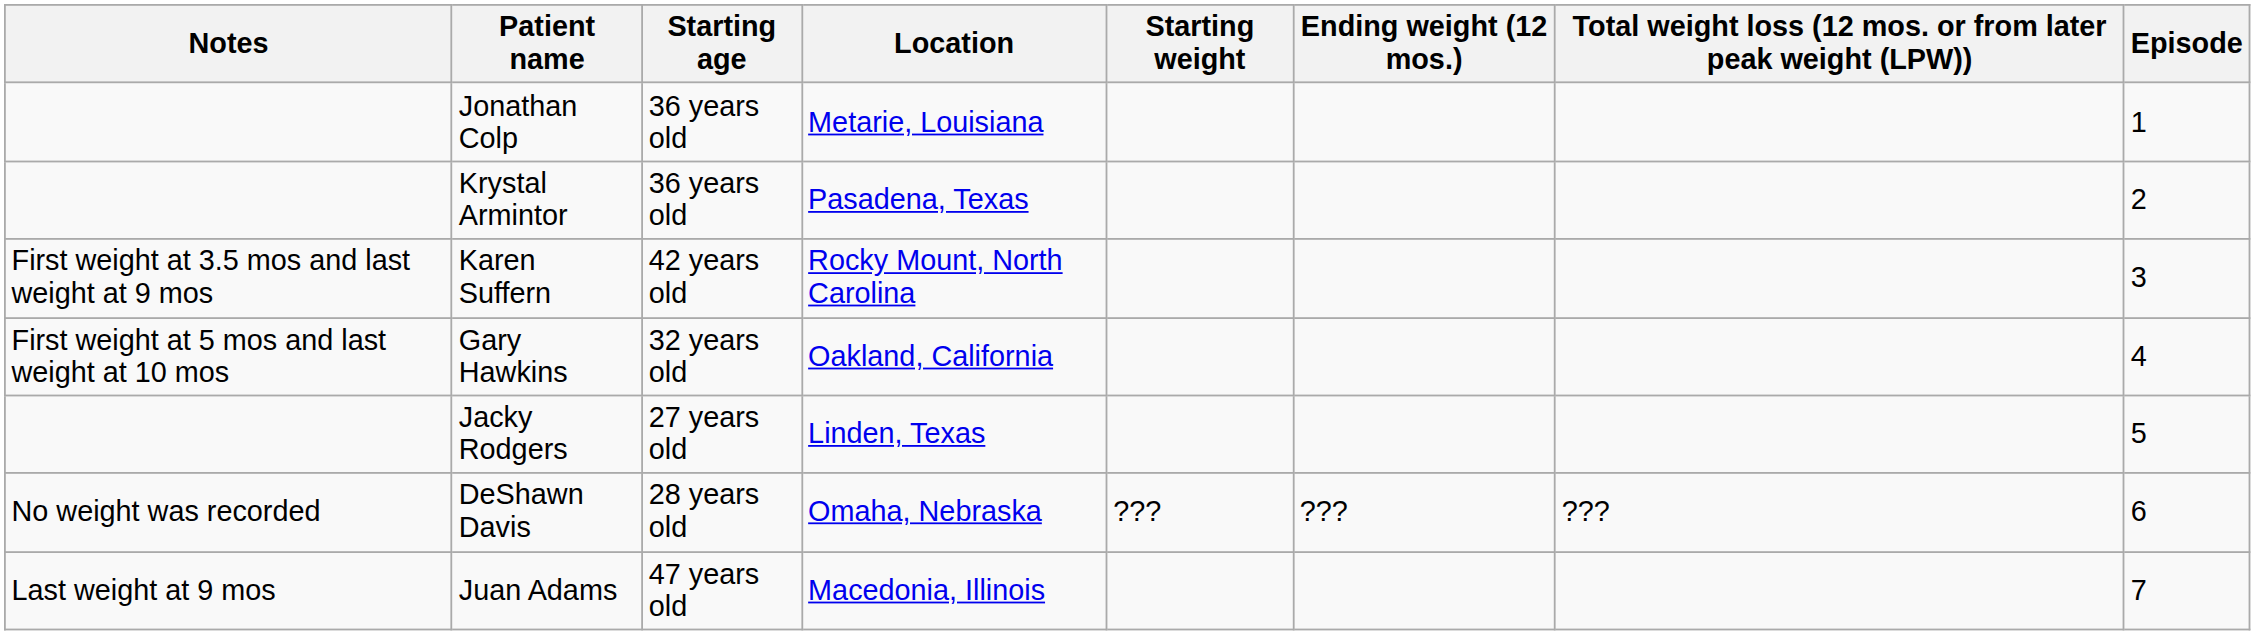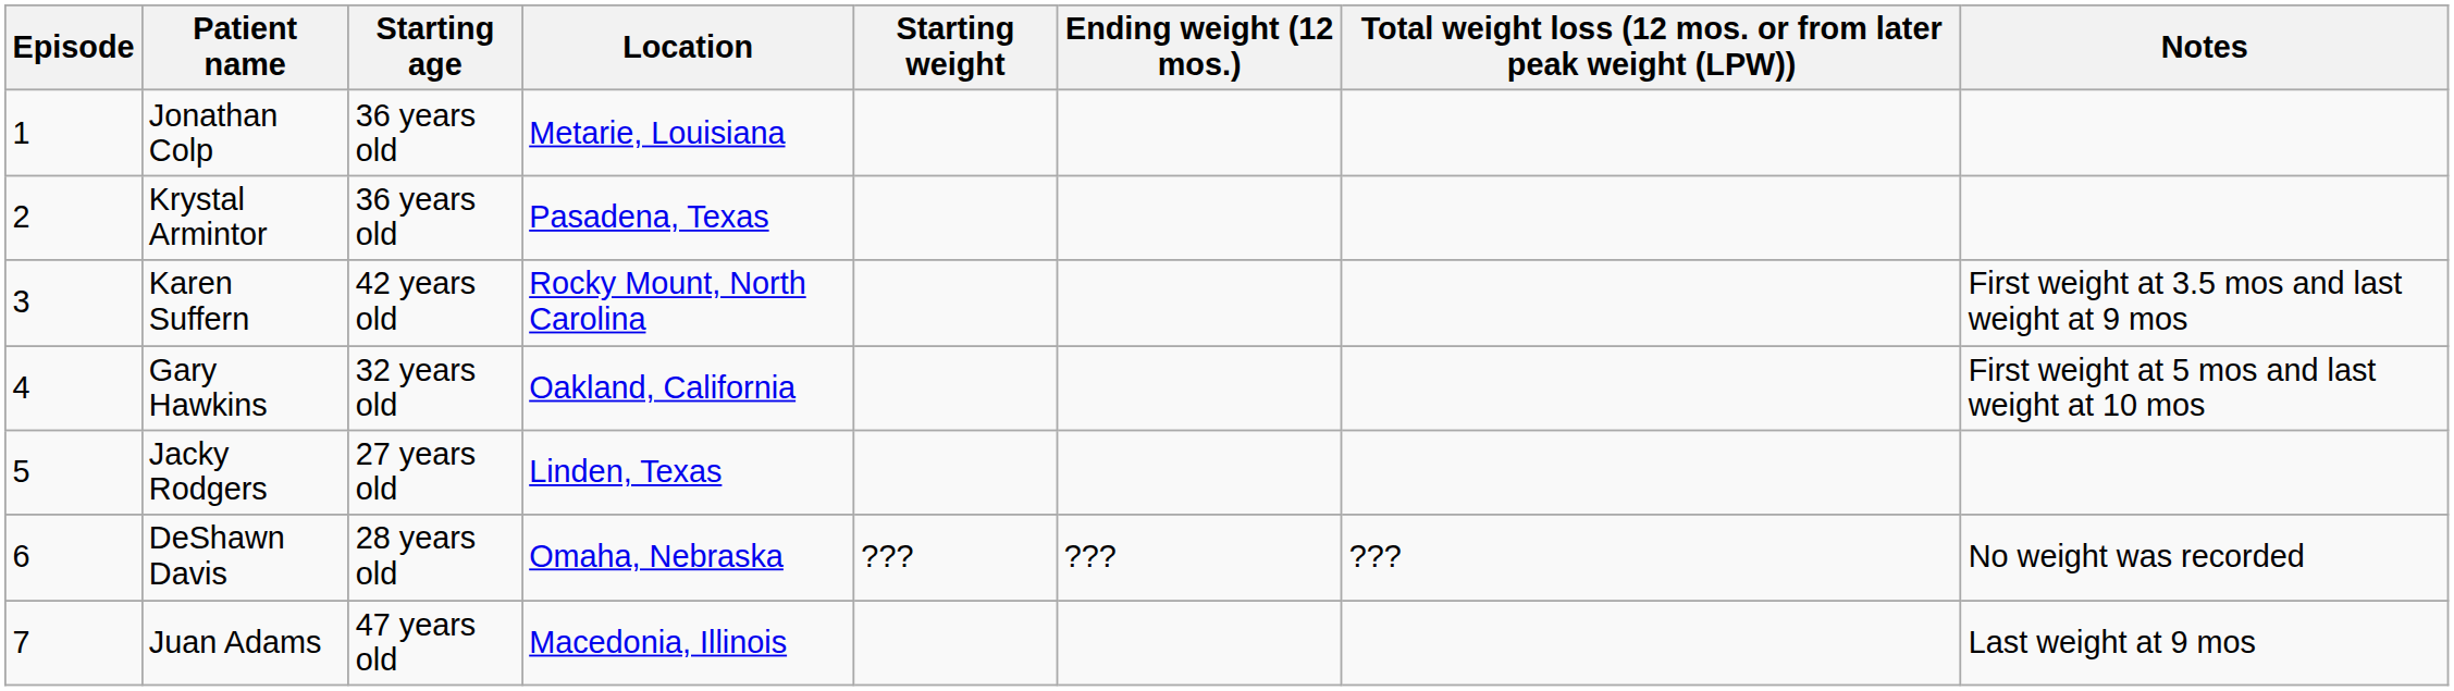 <table class="wikitable sortable ">
 <tr>
-<th>Notes</th>
+<th>Episode</th>
 <th>Patient name</th>
 <th>Starting age</th>
 <th>Location</th>
 <th>Starting weight</th>
 <th>Ending weight (12 mos.)</th>
 <th>Total weight loss (12 mos. or from later peak weight (LPW))</th>
-<th>Episode</th>
+<th>Notes</th>
 </tr>
 <tr>
-<td></td>
+<td>1</td>
 <td>Jonathan Colp</td>
 <td>36 years old</td>
 <td><a href='#'>Metarie, Louisiana</a></td>
 <td></td>
 <td></td>
 <td></td>
-<td>1</td>
+<td></td>
 </tr>
 <tr>
-<td></td>
+<td>2</td>
 <td>Krystal Armintor</td>
 <td>36 years old</td>
 <td><a href='#'>Pasadena, Texas</a></td>
 <td></td>
 <td></td>
 <td></td>
-<td>2</td>
+<td></td>
 </tr>
 <tr>
-<td>First weight at 3.5 mos and last weight at 9 mos</td>
+<td>3</td>
 <td>Karen Suffern</td>
 <td>42 years old</td>
 <td><a href='#'>Rocky Mount, North Carolina</a></td>
 <td></td>
 <td></td>
 <td></td>
-<td>3</td>
+<td>First weight at 3.5 mos and last weight at 9 mos</td>
 </tr>
 <tr>
-<td>First weight at 5 mos and last weight at 10 mos</td>
+<td>4</td>
 <td>Gary Hawkins</td>
 <td>32 years old</td>
 <td><a href='#'>Oakland, California</a></td>
 <td></td>
 <td></td>
 <td></td>
-<td>4</td>
+<td>First weight at 5 mos and last weight at 10 mos</td>
 </tr>
 <tr>
-<td></td>
+<td>5</td>
 <td>Jacky Rodgers</td>
 <td>27 years old</td>
 <td><a href='#'>Linden, Texas</a></td>
 <td></td>
 <td></td>
 <td></td>
-<td>5</td>
+<td></td>
 </tr>
 <tr>
-<td>No weight was recorded</td>
+<td>6</td>
 <td>DeShawn Davis</td>
 <td>28 years old</td>
 <td><a href='#'>Omaha, Nebraska</a></td>
 <td>???</td>
 <td>???</td>
 <td>???</td>
-<td>6</td>
+<td>No weight was recorded</td>
 </tr>
 <tr>
-<td>Last weight at 9 mos</td>
+<td>7</td>
 <td>Juan Adams</td>
 <td>47 years old</td>
 <td><a href='#'>Macedonia, Illinois</a></td>
 <td></td>
 <td></td>
 <td></td>
-<td>7</td>
+<td>Last weight at 9 mos</td>
 </tr>
 </table>
